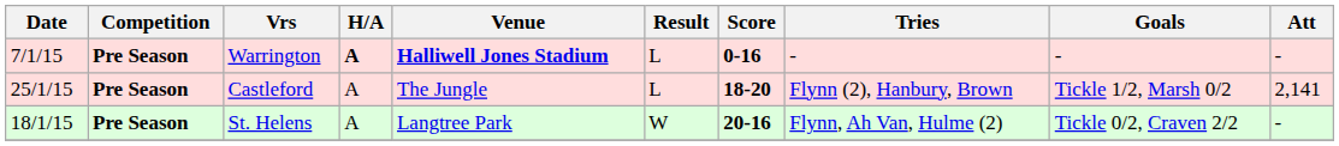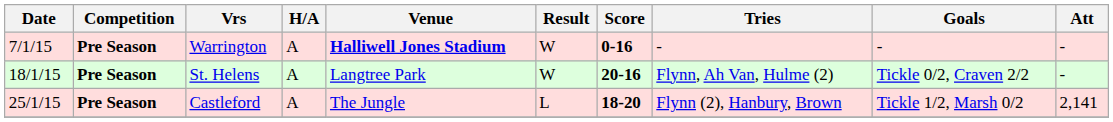 <table class="wikitable" style="font-size:85%;" width="100%">
 <tr>
 <th>Date</th>
 <th>Competition</th>
 <th>Vrs</th>
 <th>H/A</th>
 <th>Venue</th>
 <th>Result</th>
 <th>Score</th>
 <th>Tries</th>
 <th>Goals</th>
 <th>Att</th>
 </tr>
 <tr style="background:#ffdddd;" width=20 | >
 <td>7/1/15</td>
 <td><strong>Pre Season</strong></td>
 <td><a href='#'>Warrington</a></td>
-<td><strong>A</strong></td>
+<td>A</td>
 <td><strong><a href='#'>Halliwell Jones Stadium</a></strong></td>
-<td>L</td>
+<td>W</td>
 <td><strong>0-16</strong></td>
 <td>-</td>
 <td>-</td>
+<td>-</td>
+</tr>
+<tr style="background:#ddffdd;" width=20 | >
+<td>18/1/15</td>
+<td><strong>Pre Season</strong></td>
+<td><a href='#'>St. Helens</a></td>
+<td>A</td>
+<td><a href='#'>Langtree Park</a></td>
+<td>W</td>
+<td><strong>20-16</strong></td>
+<td><a href='#'>Flynn</a>, <a href='#'>Ah Van</a>, <a href='#'>Hulme</a> (2)</td>
+<td><a href='#'>Tickle</a> 0/2, <a href='#'>Craven</a> 2/2</td>
 <td>-</td>
 </tr>
 <tr style="background:#ffdddd;" width=20 | >
 <td>25/1/15</td>
 <td><strong>Pre Season</strong></td>
 <td><a href='#'>Castleford</a></td>
 <td>A</td>
 <td><a href='#'>The Jungle</a></td>
 <td>L</td>
 <td><strong>18-20</strong></td>
 <td><a href='#'>Flynn</a> (2), <a href='#'>Hanbury</a>, <a href='#'>Brown</a></td>
 <td><a href='#'>Tickle</a> 1/2, <a href='#'>Marsh</a> 0/2</td>
 <td>2,141</td>
 </tr>
-<tr style="background:#ddffdd;" width=20 | >
-<td>18/1/15</td>
-<td><strong>Pre Season</strong></td>
-<td><a href='#'>St. Helens</a></td>
-<td>A</td>
-<td><a href='#'>Langtree Park</a></td>
-<td>W</td>
-<td><strong>20-16</strong></td>
-<td><a href='#'>Flynn</a>, <a href='#'>Ah Van</a>, <a href='#'>Hulme</a> (2)</td>
-<td><a href='#'>Tickle</a> 0/2, <a href='#'>Craven</a> 2/2</td>
-<td>-</td>
-</tr>
 <tr>
 </tr>
 </table>
